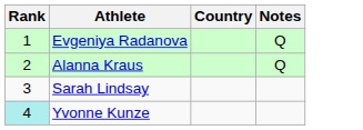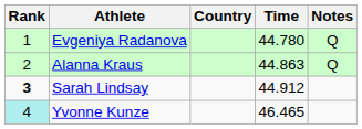 <table class="wikitable sortable" style="text-align:center">
 <tr>
 <th>Rank</th>
 <th>Athlete</th>
 <th>Country</th>
+<th>Time</th>
 <th>Notes</th>
 </tr>
 <tr bgcolor=ccffcc>
 <td>1</td>
 <td align=left><a href='#'>Evgeniya Radanova</a></td>
 <td align=left></td>
+<td>44.780</td>
 <td>Q</td>
 </tr>
 <tr bgcolor=ccffcc>
 <td>2</td>
 <td align=left><a href='#'>Alanna Kraus</a></td>
 <td align=left></td>
+<td>44.863</td>
 <td>Q</td>
 </tr>
 <tr>
-<td>3</td>
+<td><strong>3</strong></td>
 <td align=left><a href='#'>Sarah Lindsay</a></td>
 <td align=left></td>
+<td>44.912</td>
 <td></td>
 </tr>
 <tr>
 <td style="background: paleturquoise;">4</td>
 <td align=left><a href='#'>Yvonne Kunze</a></td>
 <td align=left></td>
+<td>46.465</td>
 <td></td>
 </tr>
 </table>
